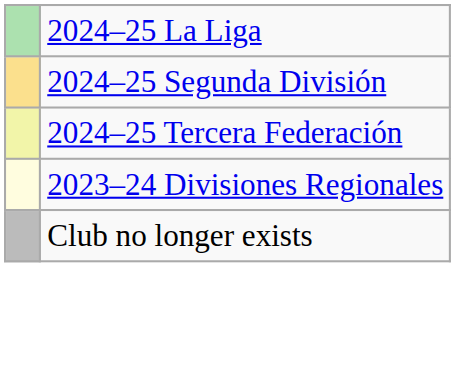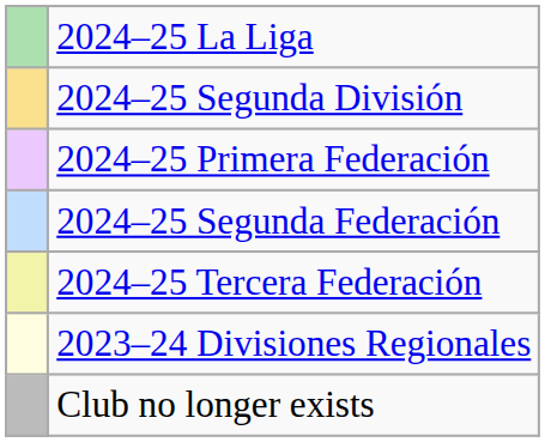 <table class="wikitable mw-collapsible" style="text-align:left; font-size:95%;">
 <tr>
 <td style="width:10px; background:#ace1af;"></td>
 <td><a href='#'>2024–25 La Liga</a></td>
 </tr>
 <tr>
 <td style="width:10px; background:#fbe08d;"></td>
 <td><a href='#'>2024–25 Segunda División</a></td>
+</tr>
+<tr>
+<td style="width:10px; background:#ebc9fe;"></td>
+<td><a href='#'>2024–25 Primera Federación</a></td>
+</tr>
+<tr>
+<td style="width:10px; background:#c1ddfd;"></td>
+<td><a href='#'>2024–25 Segunda Federación</a></td>
 </tr>
 <tr>
 <td style="width:10px; background:#F2F5A9;"></td>
 <td><a href='#'>2024–25 Tercera Federación</a></td>
 </tr>
 <tr>
 <td style="width:10px; background:#fffddf;"></td>
 <td><a href='#'>2023–24 Divisiones Regionales</a></td>
 </tr>
 <tr>
 <td style="width:10px; background:#bbb;"></td>
 <td>Club no longer exists</td>
 </tr>
 </table>
